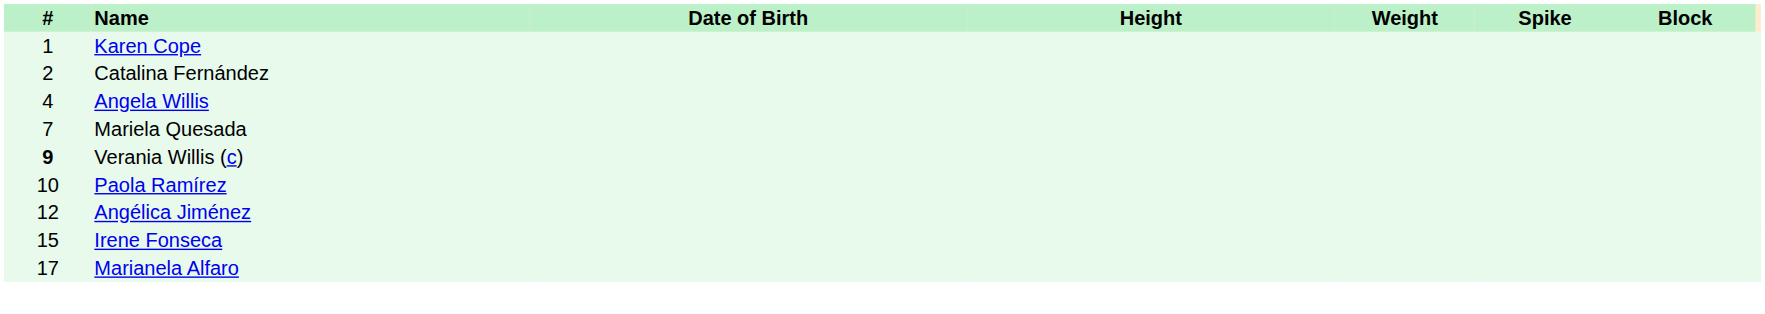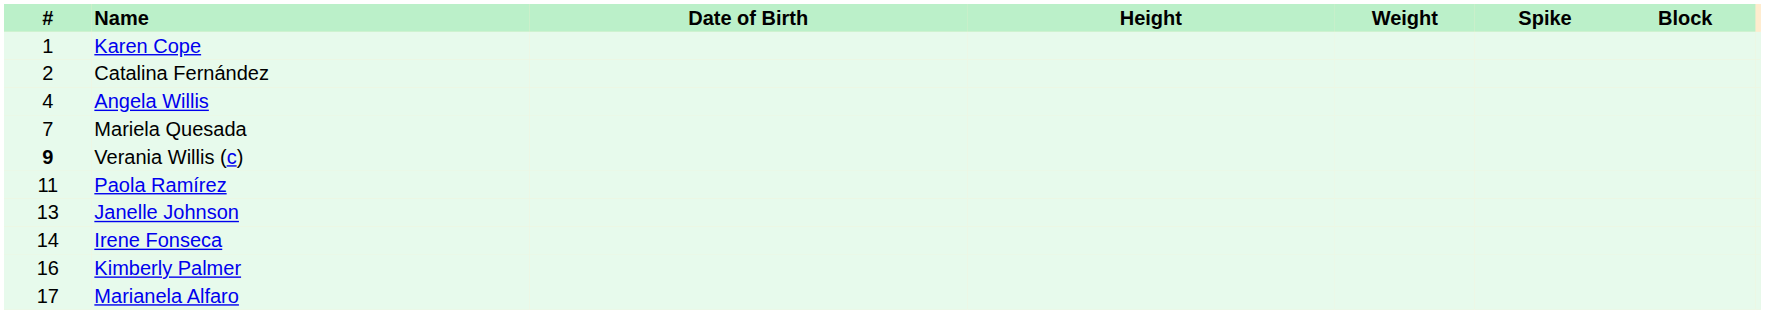 <table border=0 cellpadding=2 cellspacing=0  |- bgcolor=#FFECCE style="text-align:center; font-size:90%;" width=100%>
 <tr bgcolor=#BBF0C9>
 <th width=5%>#</th>
 <th width=25% align=left>Name</th>
 <th width=25%>Date of Birth</th>
 <th width=21%>Height</th>
 <th width=8%>Weight</th>
 <th width=8%>Spike</th>
 <th width=8%>Block</th>
 </tr>
 <tr bgcolor=#E7FAEC>
 <td>1</td>
 <td align=left><a href='#'>Karen Cope</a></td>
 <td></td>
 <td></td>
 <td></td>
 <td></td>
 <td></td>
 <td></td>
 </tr>
 <tr bgcolor=#E7FAEC>
 <td>2</td>
 <td align=left>Catalina Fernández</td>
 <td></td>
 <td></td>
 <td></td>
 <td></td>
 <td></td>
 <td></td>
 </tr>
 <tr bgcolor=#E7FAEC>
 <td>4</td>
 <td align=left><a href='#'>Angela Willis</a></td>
 <td></td>
 <td></td>
 <td></td>
 <td></td>
 <td></td>
 <td></td>
 </tr>
 <tr bgcolor=#E7FAEC>
 <td>7</td>
 <td align=left>Mariela Quesada</td>
 <td></td>
 <td></td>
 <td></td>
 <td></td>
 <td></td>
 <td></td>
 </tr>
 <tr bgcolor=#E7FAEC>
 <td><strong>9</strong></td>
 <td align=left>Verania Willis (<a href='#'>c</a>)</td>
 <td></td>
 <td></td>
 <td></td>
 <td></td>
 <td></td>
 <td></td>
 </tr>
 <tr bgcolor=#E7FAEC>
-<td>10</td>
+<td>11</td>
 <td align=left><a href='#'>Paola Ramírez</a></td>
 <td></td>
 <td></td>
 <td></td>
 <td></td>
 <td></td>
 <td></td>
 </tr>
 <tr bgcolor=#E7FAEC>
-<td>12</td>
-<td align=left><a href='#'>Angélica Jiménez</a></td>
+<td>13</td>
+<td align=left><a href='#'>Janelle Johnson</a></td>
 <td></td>
 <td></td>
 <td></td>
 <td></td>
 <td></td>
 <td></td>
 </tr>
 <tr bgcolor=#E7FAEC>
-<td>15</td>
+<td>14</td>
 <td align=left><a href='#'>Irene Fonseca</a></td>
+<td></td>
+<td></td>
+<td></td>
+<td></td>
+<td></td>
+<td></td>
+</tr>
+<tr bgcolor=#E7FAEC>
+<td>16</td>
+<td align=left><a href='#'>Kimberly Palmer</a></td>
 <td></td>
 <td></td>
 <td></td>
 <td></td>
 <td></td>
 <td></td>
 </tr>
 <tr bgcolor=#E7FAEC>
 <td>17</td>
 <td align=left><a href='#'>Marianela Alfaro</a></td>
 <td></td>
 <td></td>
 <td></td>
 <td></td>
 <td></td>
 <td></td>
 </tr>
 </table>
